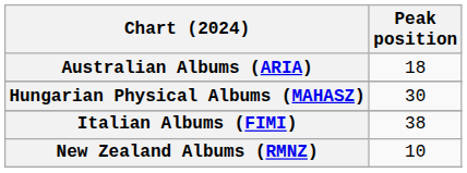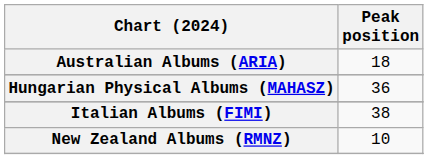 <table class="wikitable sortable plainrowheaders" style="text-align:center">
 <tr>
 <th scope="col">Chart (2024)</th>
 <th scope="col">Peak<br>position</th>
 </tr>
 <tr>
 <th scope="row">Australian Albums (<a href='#'>ARIA</a>)</th>
 <td>18</td>
 </tr>
 <tr>
 </tr>
 <tr>
 </tr>
 <tr>
 </tr>
 <tr>
 </tr>
 <tr>
 <th scope="row">Hungarian Physical Albums (<a href='#'>MAHASZ</a>)</th>
-<td>30</td>
+<td>36</td>
 </tr>
 <tr>
 </tr>
 <tr>
 <th scope="row">Italian Albums (<a href='#'>FIMI</a>)</th>
 <td>38</td>
 </tr>
 <tr>
 <th scope="row">New Zealand Albums (<a href='#'>RMNZ</a>)</th>
 <td>10</td>
 </tr>
 <tr>
 </tr>
 <tr>
 </tr>
 <tr>
 </tr>
 <tr>
 </tr>
 <tr>
 </tr>
 <tr>
 </tr>
 <tr>
 </tr>
 <tr>
 </tr>
 </table>
